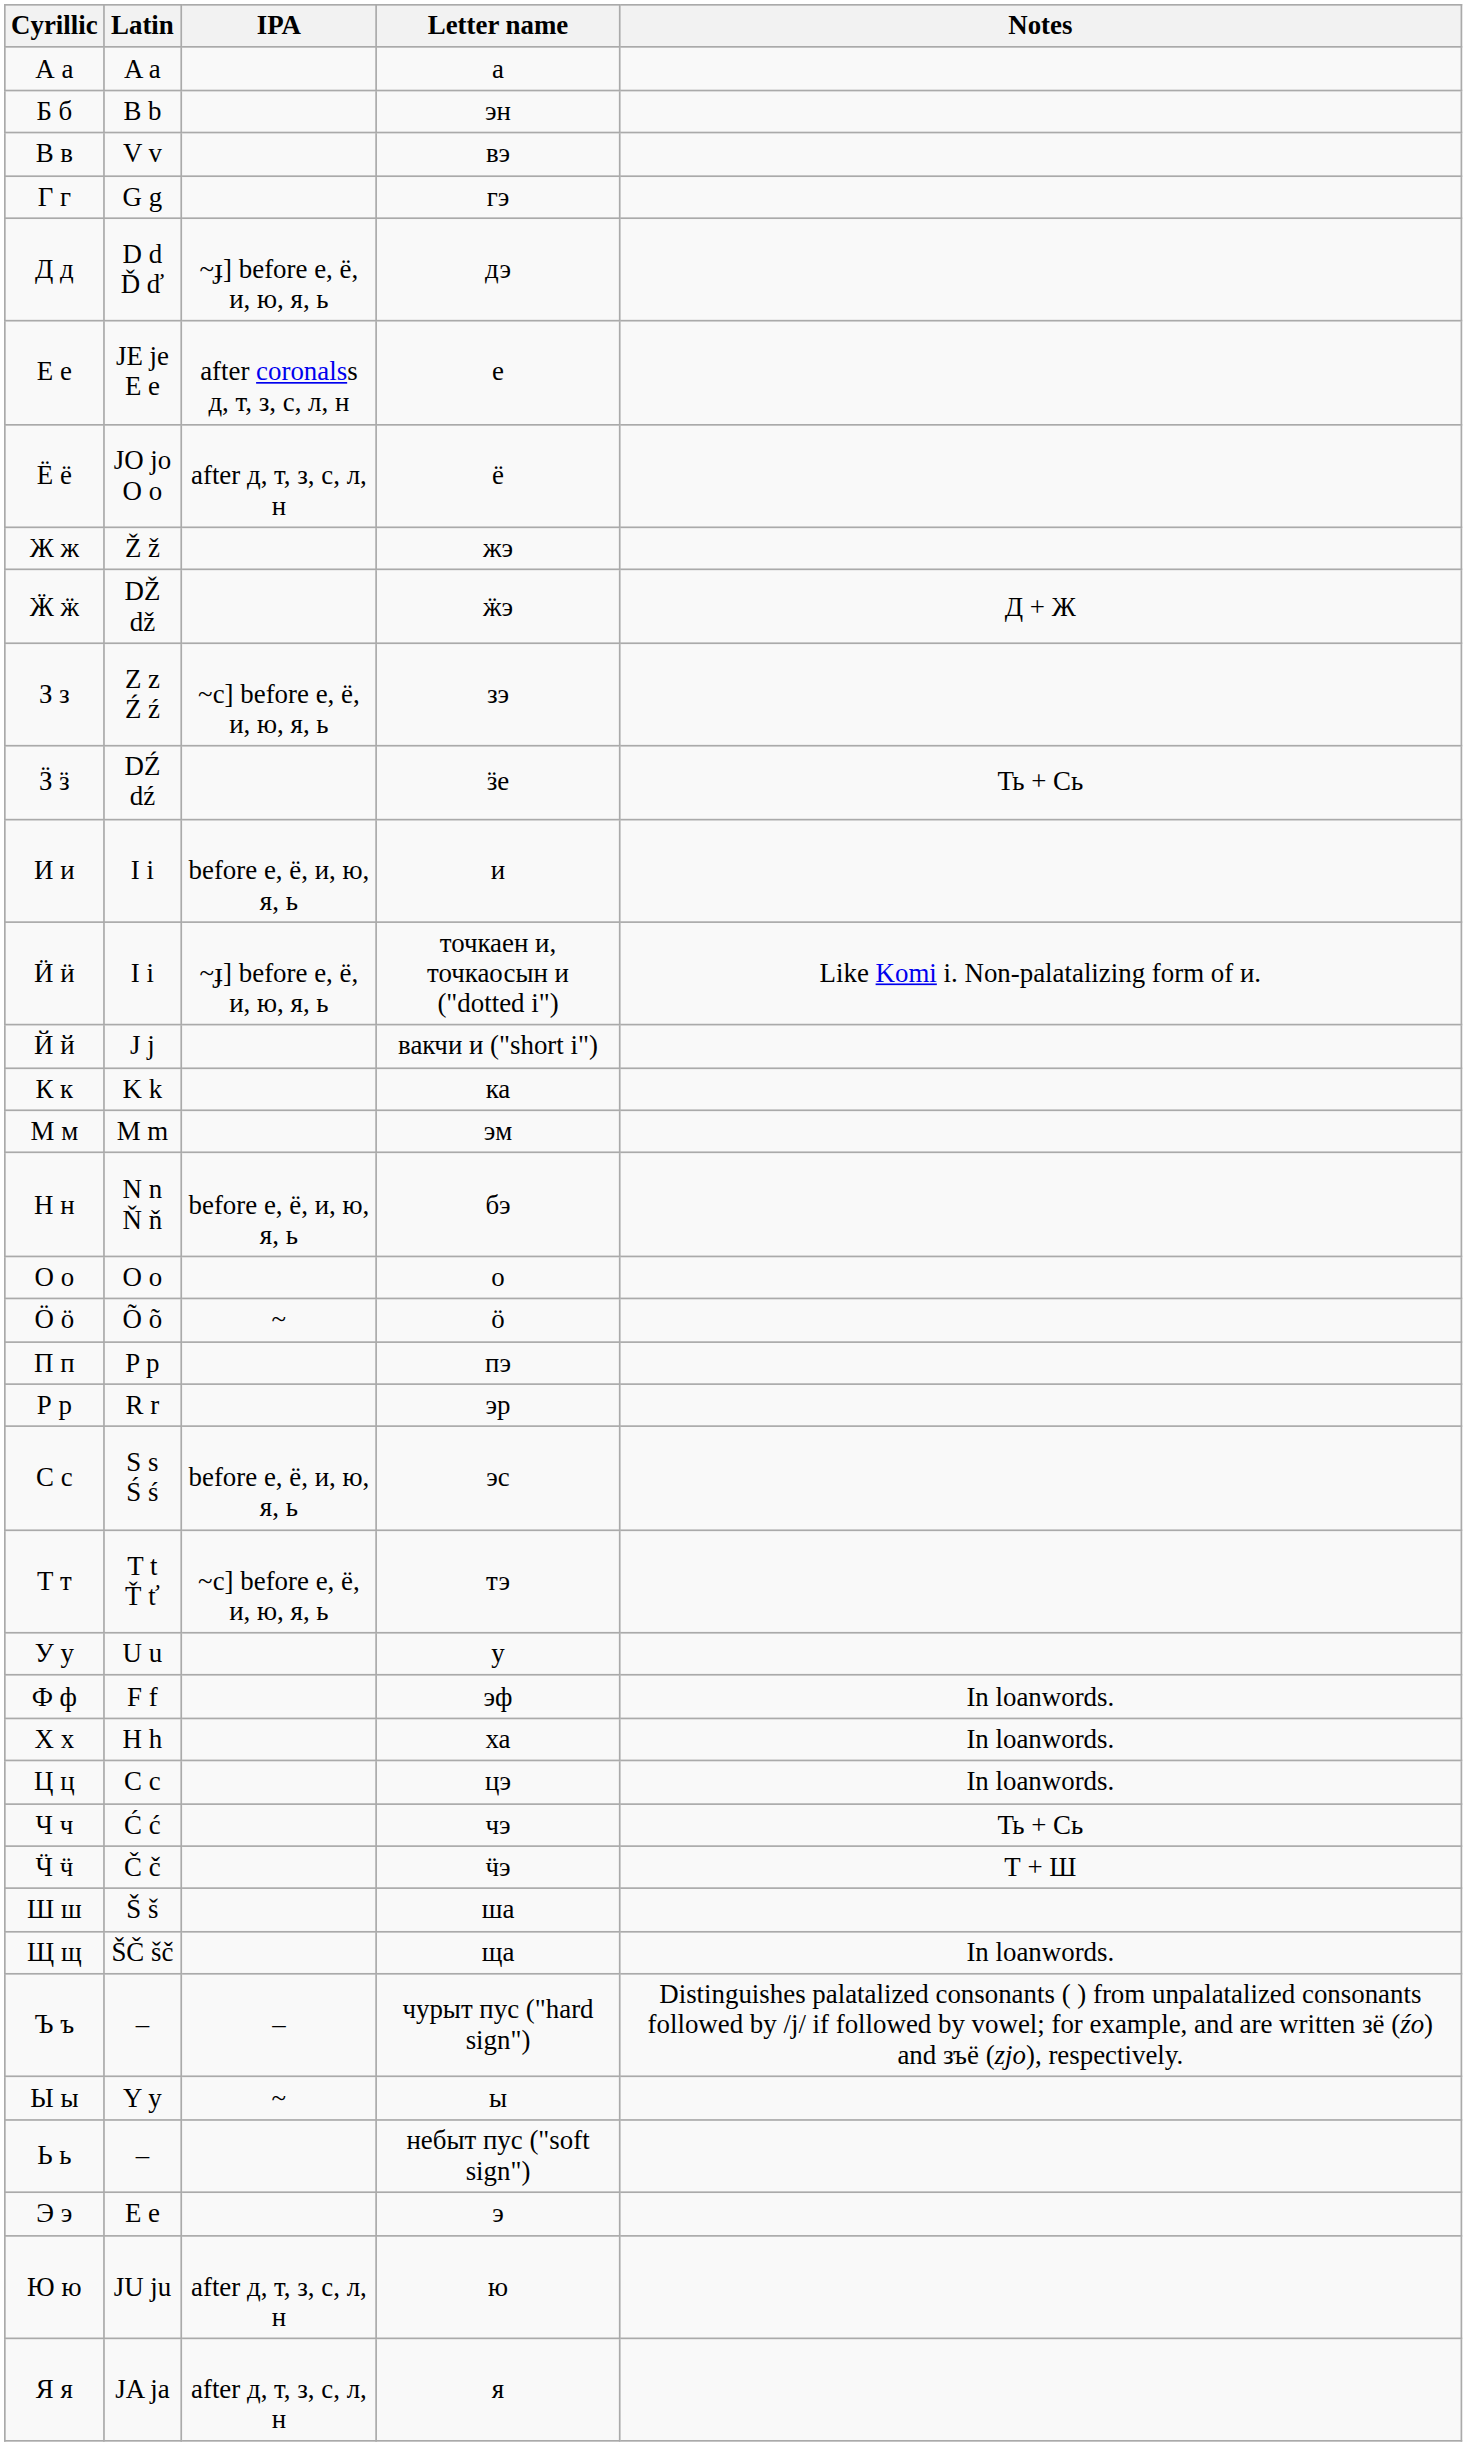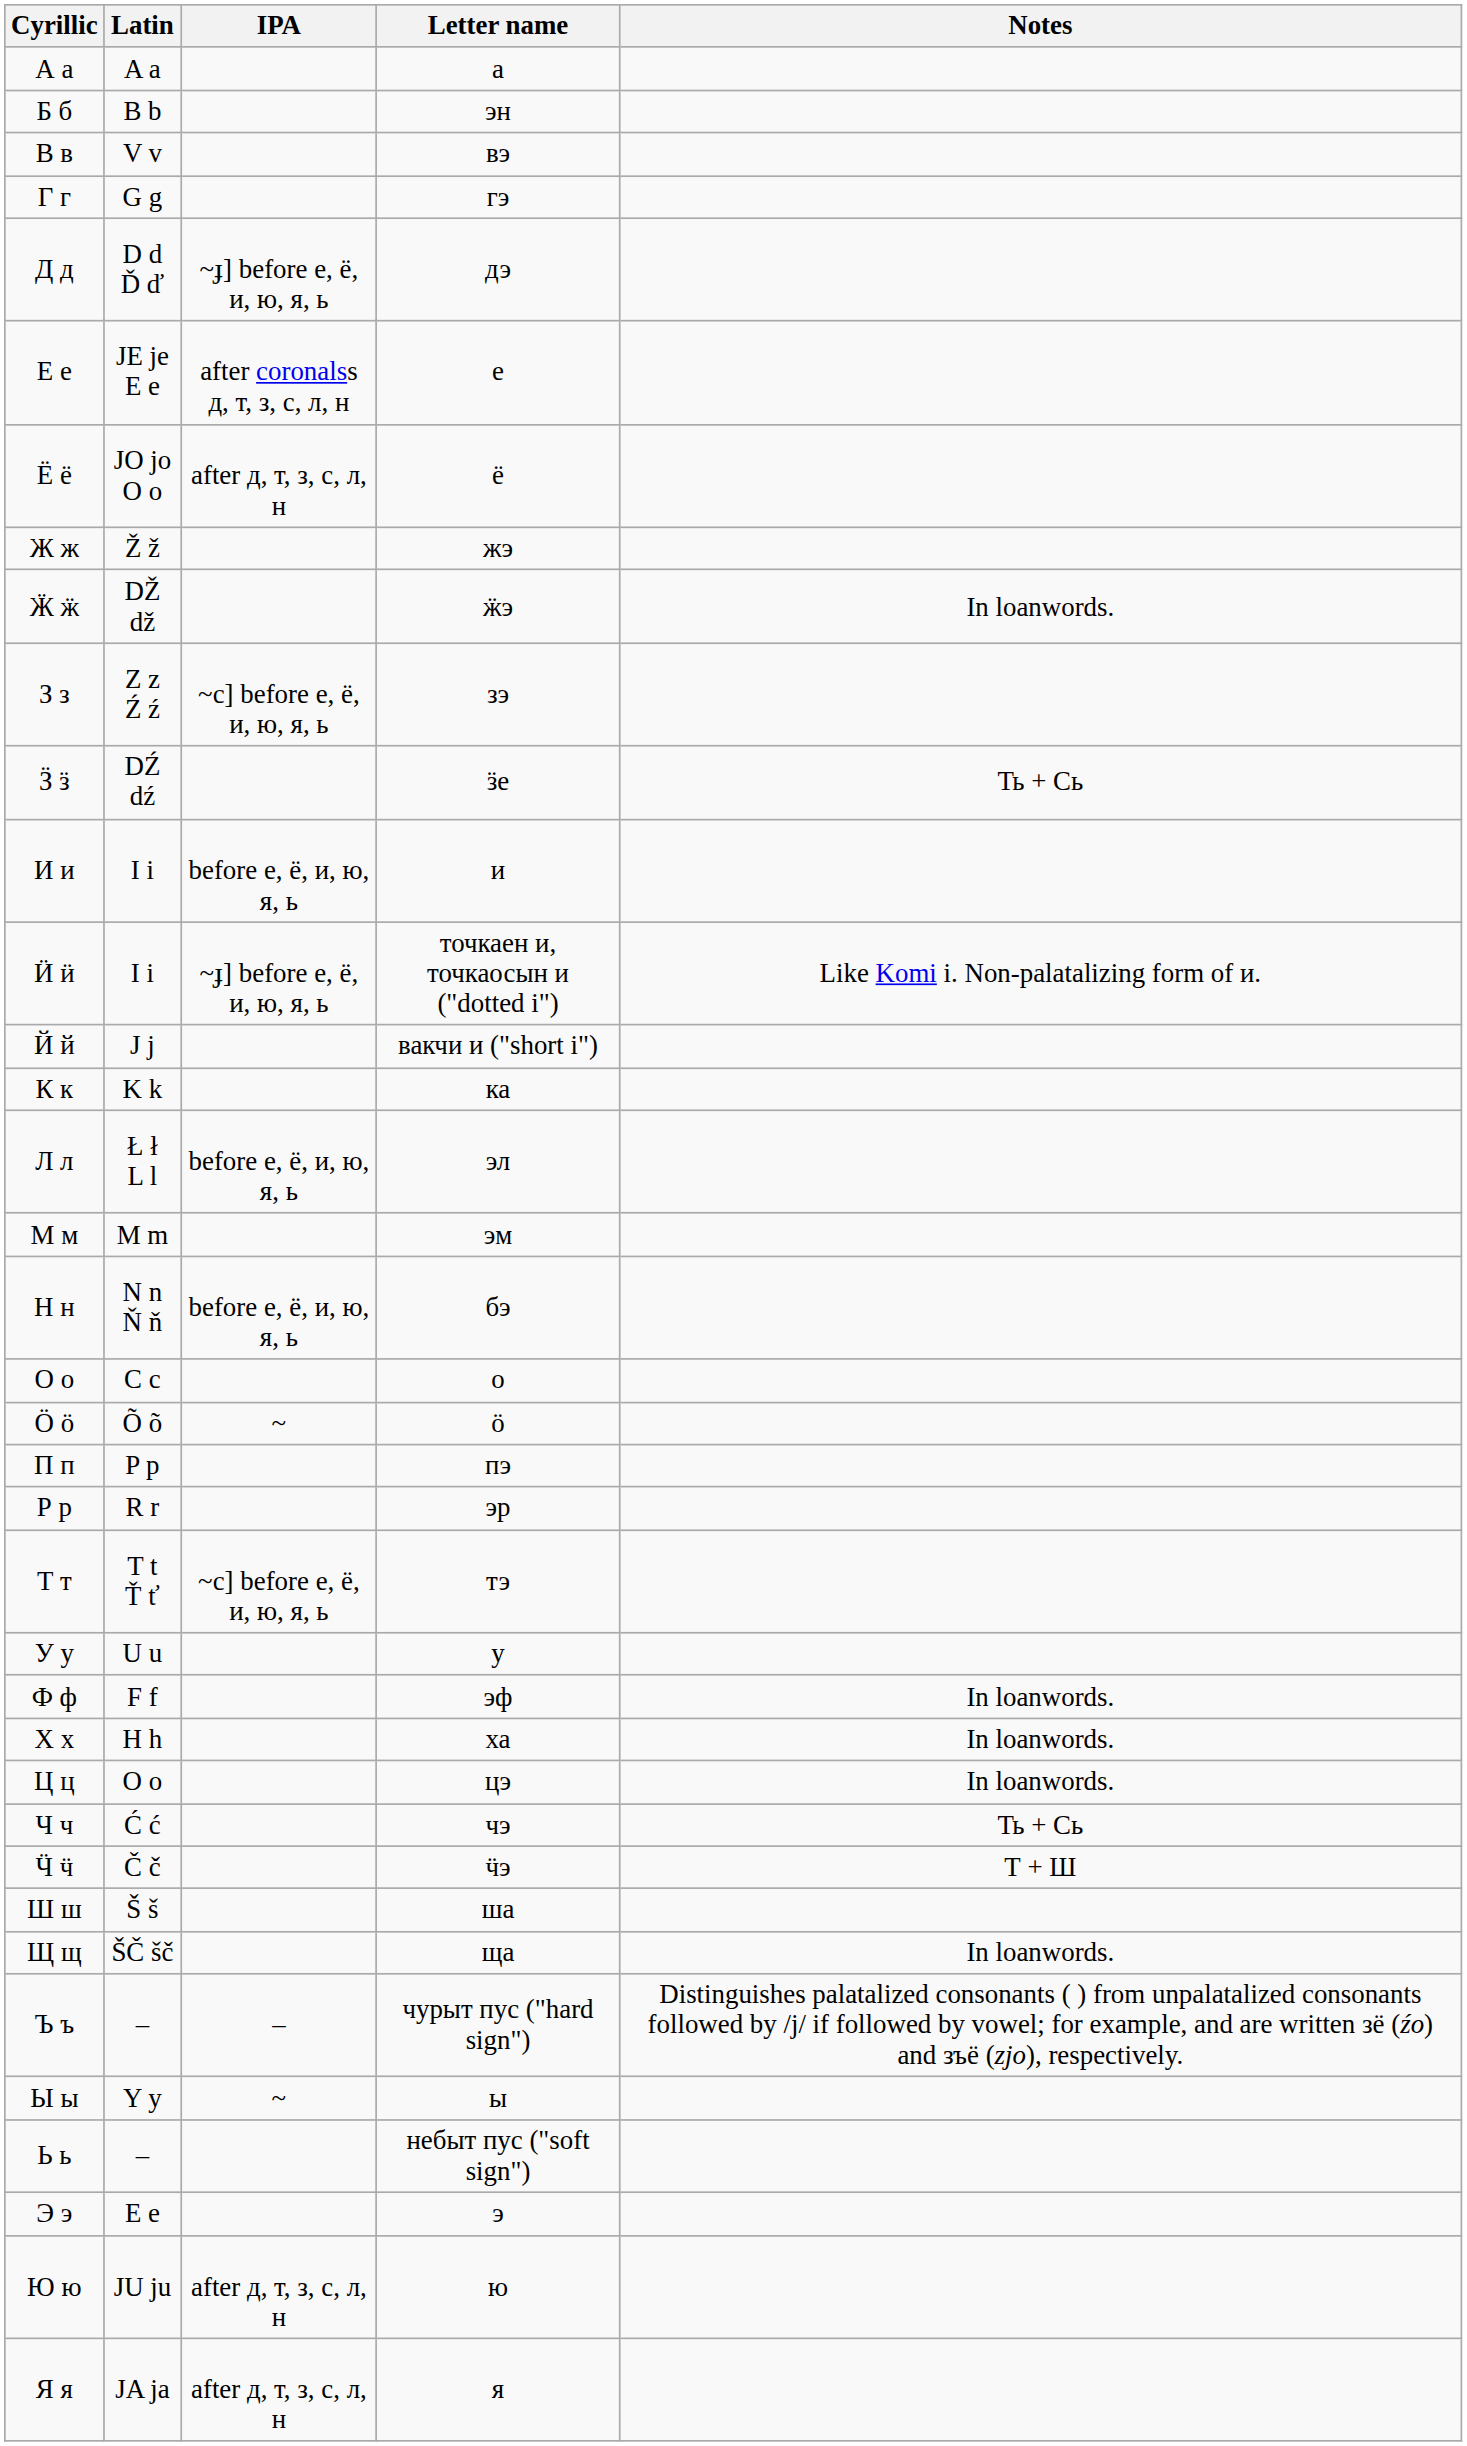 <table class="wikitable" style="text-align:center">
 <tr>
 <th>Cyrillic</th>
 <th>Latin</th>
 <th>IPA</th>
 <th>Letter name</th>
 <th>Notes</th>
 </tr>
 <tr>
 <td>А а</td>
 <td>A a</td>
 <td></td>
 <td>а</td>
 <td></td>
 </tr>
 <tr>
 <td>Б б</td>
 <td>B b</td>
 <td></td>
 <td>эн</td>
 <td></td>
 </tr>
 <tr>
 <td>В в</td>
 <td>V v</td>
 <td></td>
 <td>вэ</td>
 <td></td>
 </tr>
 <tr>
 <td>Г г</td>
 <td>G g</td>
 <td></td>
 <td>гэ</td>
 <td></td>
 </tr>
 <tr>
 <td>Д д</td>
 <td>D d<br>Ď ď</td>
 <td><br>~ɟ] before е, ё, и, ю, я, ь</td>
 <td>дэ</td>
 <td></td>
 </tr>
 <tr>
 <td>Е е</td>
 <td>JE je<br>E e</td>
 <td><br> after <a href='#'>coronals</a>s д, т, з, с, л, н</td>
 <td>е</td>
 <td></td>
 </tr>
 <tr>
 <td>Ё ё</td>
 <td>JO jo<br>O o</td>
 <td><br> after д, т, з, с, л, н</td>
 <td>ё</td>
 <td></td>
 </tr>
 <tr>
 <td>Ж ж</td>
 <td>Ž ž</td>
 <td></td>
 <td>жэ</td>
 <td></td>
 </tr>
 <tr>
 <td>Ӝ ӝ</td>
 <td>DŽ dž</td>
 <td></td>
 <td>ӝэ</td>
-<td>Д + Ж</td>
+<td>In loanwords.</td>
 </tr>
 <tr>
 <td>З з</td>
 <td>Z z<br>Ź ź</td>
 <td><br>~c] before е, ё, и, ю, я, ь</td>
 <td>зэ</td>
 <td></td>
 </tr>
 <tr>
 <td>Ӟ ӟ</td>
 <td>DŹ dź</td>
 <td></td>
 <td>ӟе</td>
 <td>Ть + Сь</td>
 </tr>
 <tr>
 <td>И и</td>
 <td>I i</td>
 <td><br> before е, ё, и, ю, я, ь</td>
 <td>и</td>
 <td></td>
 </tr>
 <tr>
 <td>Ӥ ӥ</td>
 <td>I i</td>
 <td><br>~ɟ] before е, ё, и, ю, я, ь</td>
 <td>точкаен и, точкаосын и ("dotted i")</td>
 <td>Like <a href='#'>Komi</a> і. Non-palatalizing form of и.</td>
 </tr>
 <tr>
 <td>Й й</td>
 <td>J j</td>
 <td></td>
 <td>вакчи и ("short i")</td>
 <td></td>
 </tr>
 <tr>
 <td>К к</td>
 <td>K k</td>
 <td></td>
 <td>ка</td>
 <td></td>
 </tr>
 <tr>
+<td>Л л</td>
+<td>Ł ł<br>L l</td>
+<td><br> before е, ё, и, ю, я, ь</td>
+<td>эл</td>
+<td></td>
+</tr>
+<tr>
 <td>М м</td>
 <td>M m</td>
 <td></td>
 <td>эм</td>
 <td></td>
 </tr>
 <tr>
 <td>Н н</td>
 <td>N n<br>Ň ň</td>
 <td><br> before е, ё, и, ю, я, ь</td>
 <td>бэ</td>
 <td></td>
 </tr>
 <tr>
 <td>О о</td>
-<td>O o</td>
+<td>C c</td>
 <td></td>
 <td>о</td>
 <td></td>
 </tr>
 <tr>
 <td>Ӧ ӧ</td>
 <td>Õ õ</td>
 <td>~</td>
 <td>ӧ</td>
 <td></td>
 </tr>
 <tr>
 <td>П п</td>
 <td>P p</td>
 <td></td>
 <td>пэ</td>
 <td></td>
 </tr>
 <tr>
 <td>Р р</td>
 <td>R r</td>
 <td></td>
 <td>эр</td>
-<td></td>
-</tr>
-<tr>
-<td>С с</td>
-<td>S s<br>Ś ś</td>
-<td><br> before е, ё, и, ю, я, ь</td>
-<td>эс</td>
 <td></td>
 </tr>
 <tr>
 <td>Т т</td>
 <td>T t<br>Ť ť</td>
 <td><br>~c] before е, ё, и, ю, я, ь</td>
 <td>тэ</td>
 <td></td>
 </tr>
 <tr>
 <td>У у</td>
 <td>U u</td>
 <td></td>
 <td>у</td>
 <td></td>
 </tr>
 <tr>
 <td>Ф ф</td>
 <td>F f</td>
 <td></td>
 <td>эф</td>
 <td>In loanwords.</td>
 </tr>
 <tr>
 <td>Х х</td>
 <td>H h</td>
 <td></td>
 <td>ха</td>
 <td>In loanwords.</td>
 </tr>
 <tr>
 <td>Ц ц</td>
-<td>C c</td>
+<td>O o</td>
 <td></td>
 <td>цэ</td>
 <td>In loanwords.</td>
 </tr>
 <tr>
 <td>Ч ч</td>
 <td>Ć ć</td>
 <td></td>
 <td>чэ</td>
 <td>Ть + Сь</td>
 </tr>
 <tr>
 <td>Ӵ ӵ</td>
 <td>Č č</td>
 <td></td>
 <td>ӵэ</td>
 <td>Т + Ш</td>
 </tr>
 <tr>
 <td>Ш ш</td>
 <td>Š š</td>
 <td></td>
 <td>ша</td>
 <td></td>
 </tr>
 <tr>
 <td>Щ щ</td>
 <td>ŠČ šč</td>
 <td></td>
 <td>ща</td>
 <td>In loanwords.</td>
 </tr>
 <tr>
 <td>Ъ ъ</td>
 <td>–</td>
 <td>–</td>
 <td>чурыт пус ("hard sign")</td>
 <td>Distinguishes palatalized consonants (     ) from unpalatalized consonants followed by /j/ if followed by vowel; for example,  and  are written зё (<em>źo</em>) and зъё (<em>zjo</em>), respectively.</td>
 </tr>
 <tr>
 <td>Ы ы</td>
 <td>Y y</td>
 <td>~</td>
 <td>ы</td>
 <td></td>
 </tr>
 <tr>
 <td>Ь ь</td>
 <td>–</td>
 <td></td>
 <td>небыт пус ("soft sign")</td>
 <td></td>
 </tr>
 <tr>
 <td>Э э</td>
 <td>E e</td>
 <td></td>
 <td>э</td>
 <td></td>
 </tr>
 <tr>
 <td>Ю ю</td>
 <td>JU ju</td>
 <td><br> after д, т, з, с, л, н</td>
 <td>ю</td>
 <td></td>
 </tr>
 <tr>
 <td>Я я</td>
 <td>JA ja</td>
 <td><br> after д, т, з, с, л, н</td>
 <td>я</td>
 <td></td>
 </tr>
 </table>
